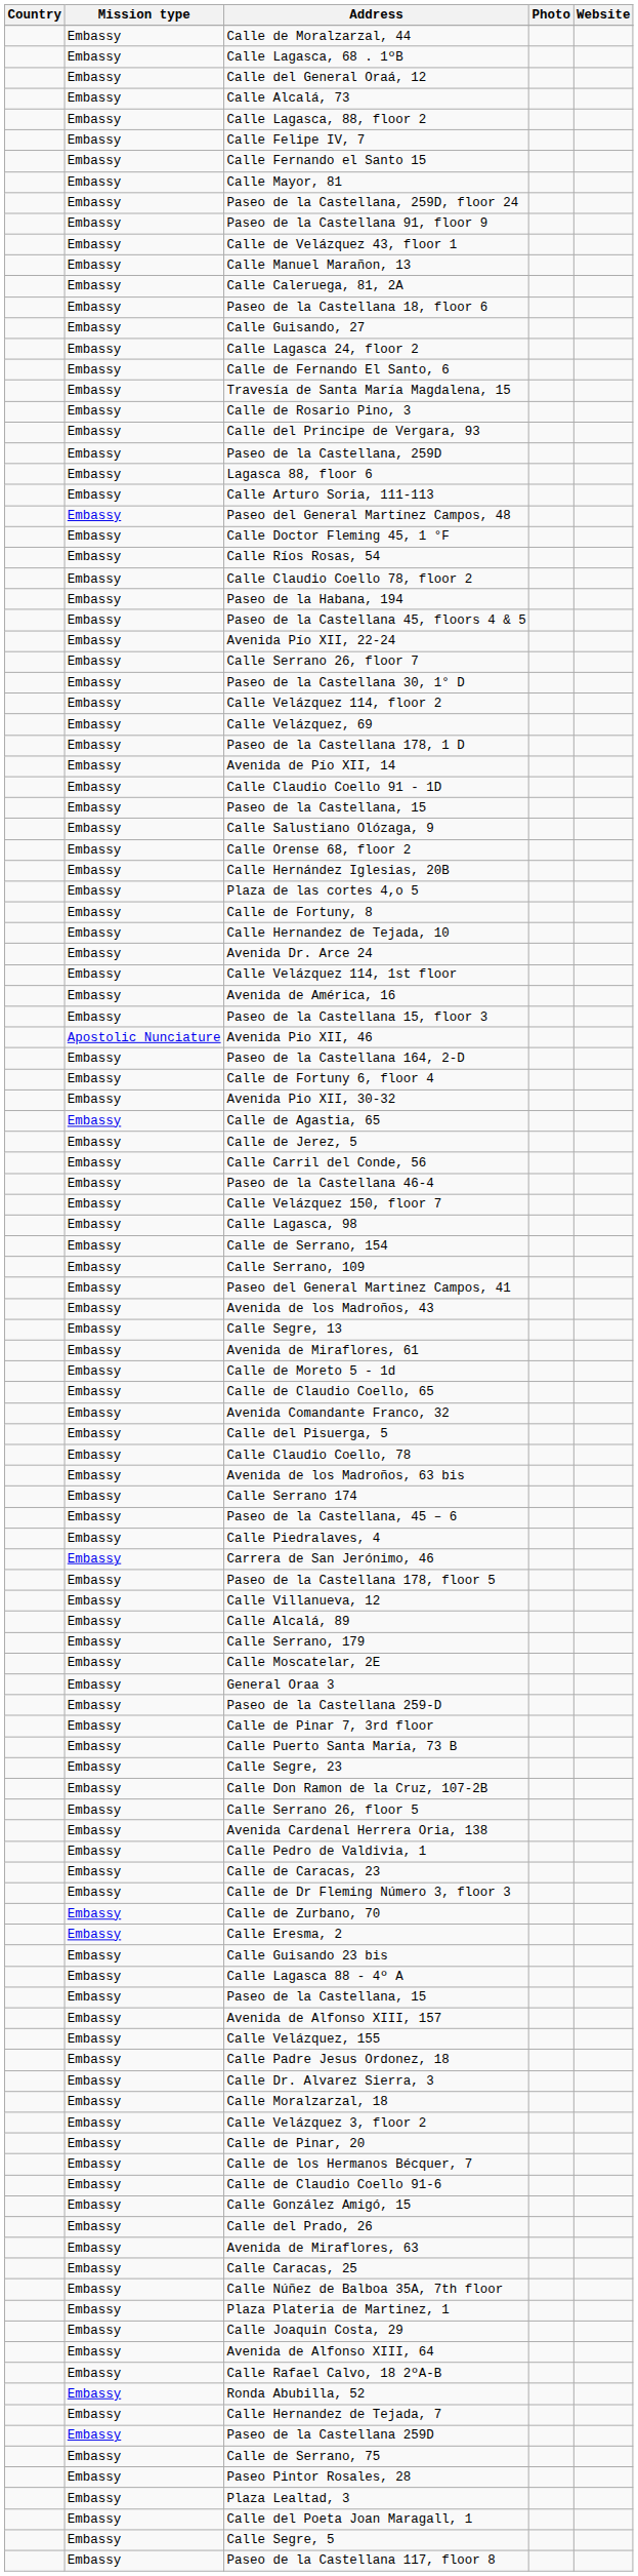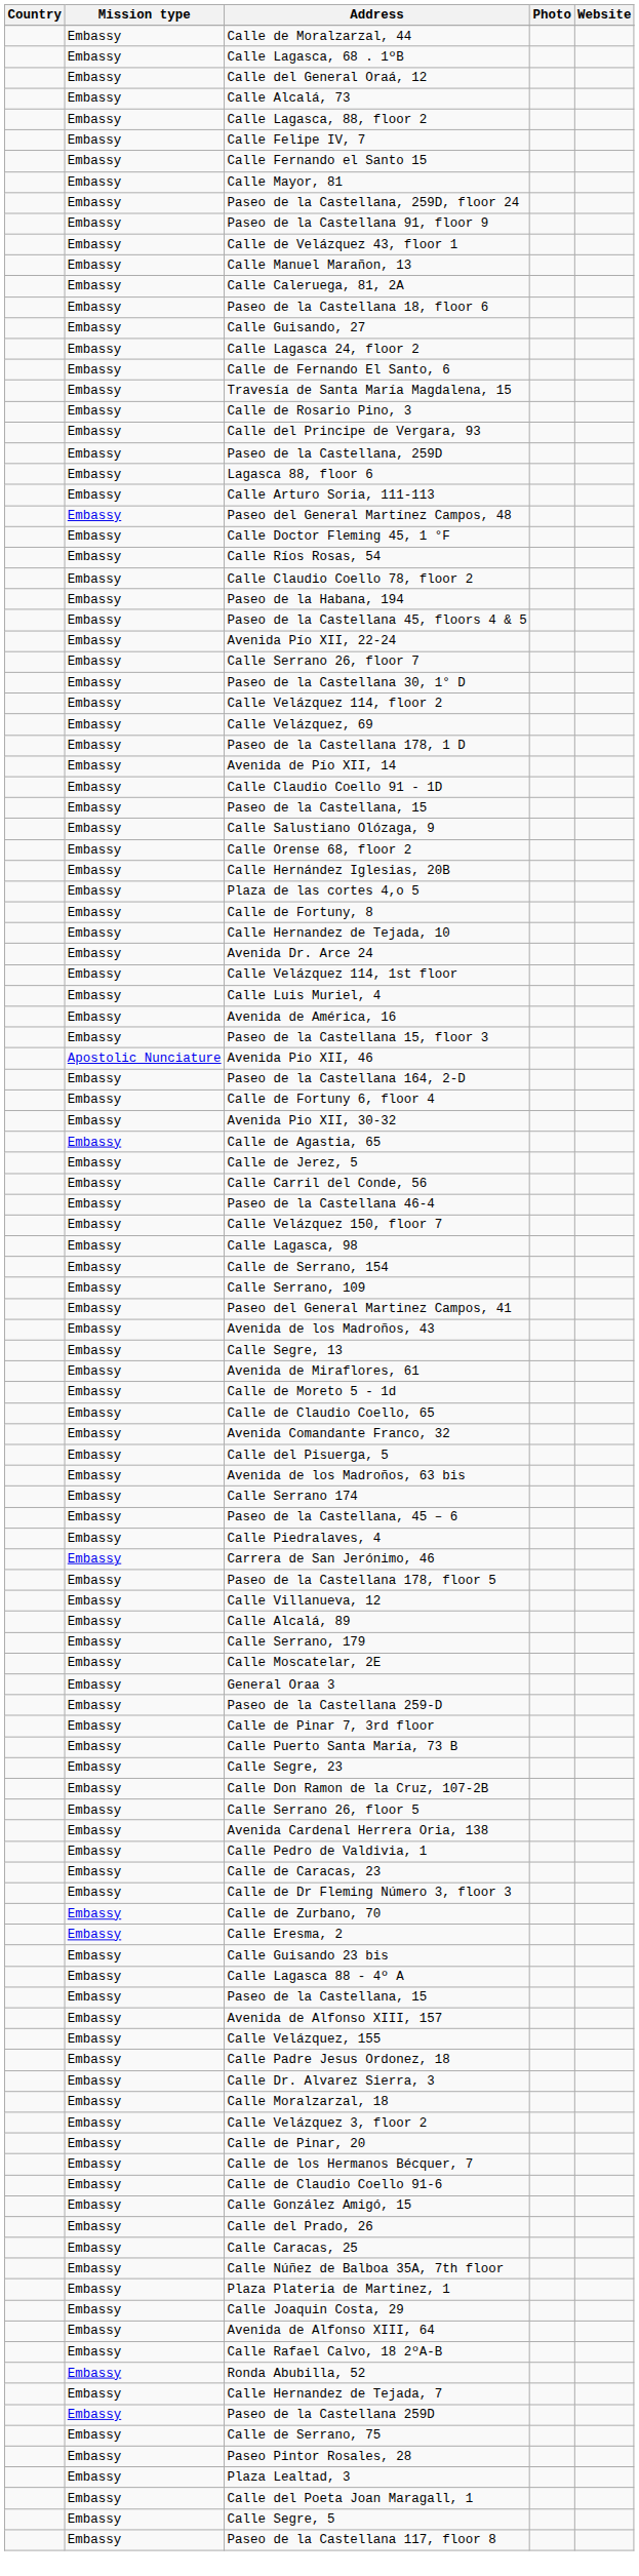 <table class="wikitable sortable">
 <tr valign="middle">
 <th>Country</th>
 <th>Mission type</th>
 <th>Address</th>
 <th>Photo</th>
 <th>Website</th>
 </tr>
 <tr style="font-weight:bold; background-color: #DDDDDD">
 </tr>
 <tr>
 <td></td>
 <td>Embassy</td>
 <td>Calle de Moralzarzal, 44</td>
 <td></td>
 <td></td>
 </tr>
 <tr>
 <td></td>
 <td>Embassy</td>
 <td>Calle Lagasca, 68 . 1ºB</td>
 <td></td>
 <td></td>
 </tr>
 <tr>
 <td></td>
 <td>Embassy</td>
 <td>Calle del General Oraá, 12</td>
 <td></td>
 <td></td>
 </tr>
 <tr>
 <td></td>
 <td>Embassy</td>
 <td>Calle Alcalá, 73</td>
 <td></td>
 <td></td>
 </tr>
 <tr>
 <td></td>
 <td>Embassy</td>
 <td>Calle Lagasca, 88, floor 2</td>
 <td></td>
 <td></td>
 </tr>
 <tr>
 <td></td>
 <td>Embassy</td>
 <td>Calle Felipe IV, 7</td>
 <td></td>
 <td></td>
 </tr>
 <tr>
 <td></td>
 <td>Embassy</td>
 <td>Calle Fernando el Santo 15</td>
 <td></td>
 <td></td>
 </tr>
 <tr>
 <td></td>
 <td>Embassy</td>
 <td>Calle Mayor, 81</td>
 <td></td>
 <td></td>
 </tr>
 <tr>
 <td></td>
 <td>Embassy</td>
 <td>Paseo de la Castellana, 259D, floor 24</td>
 <td></td>
 <td></td>
 </tr>
 <tr>
 <td></td>
 <td>Embassy</td>
 <td>Paseo de la Castellana 91, floor 9</td>
 <td></td>
 <td></td>
 </tr>
 <tr>
 <td></td>
 <td>Embassy</td>
 <td>Calle de Velázquez 43, floor 1</td>
 <td></td>
 <td></td>
 </tr>
 <tr>
 <td></td>
 <td>Embassy</td>
 <td>Calle Manuel Marañon, 13</td>
 <td></td>
 <td></td>
 </tr>
 <tr>
 <td></td>
 <td>Embassy</td>
 <td>Calle Caleruega, 81, 2A</td>
 <td></td>
 <td></td>
 </tr>
 <tr>
 <td></td>
 <td>Embassy</td>
 <td>Paseo de la Castellana 18, floor 6</td>
 <td></td>
 <td></td>
 </tr>
 <tr>
 <td></td>
 <td>Embassy</td>
 <td>Calle Guisando, 27</td>
 <td></td>
 <td></td>
 </tr>
 <tr>
 <td></td>
 <td>Embassy</td>
 <td>Calle Lagasca 24, floor 2</td>
 <td></td>
 <td></td>
 </tr>
 <tr>
 <td></td>
 <td>Embassy</td>
 <td>Calle de Fernando El Santo, 6</td>
 <td></td>
 <td></td>
 </tr>
 <tr>
 <td></td>
 <td>Embassy</td>
 <td>Travesía de Santa María Magdalena, 15</td>
 <td></td>
 <td></td>
 </tr>
 <tr>
 <td></td>
 <td>Embassy</td>
 <td>Calle de Rosario Pino, 3</td>
 <td></td>
 <td></td>
 </tr>
 <tr>
 <td></td>
 <td>Embassy</td>
 <td>Calle del Principe de Vergara, 93</td>
 <td></td>
 <td></td>
 </tr>
 <tr>
 <td></td>
 <td>Embassy</td>
 <td>Paseo de la Castellana, 259D</td>
 <td></td>
 <td></td>
 </tr>
 <tr>
 <td></td>
 <td>Embassy</td>
 <td>Lagasca 88, floor 6</td>
 <td></td>
 <td></td>
 </tr>
 <tr>
 <td></td>
 <td>Embassy</td>
 <td>Calle Arturo Soria, 111-113</td>
 <td></td>
 <td></td>
 </tr>
 <tr>
 <td></td>
 <td><a href='#'>Embassy</a></td>
 <td>Paseo del General Martínez Campos, 48</td>
 <td></td>
 <td></td>
 </tr>
 <tr>
 <td></td>
 <td>Embassy</td>
 <td>Calle Doctor Fleming 45, 1 °F</td>
 <td></td>
 <td></td>
 </tr>
 <tr>
 <td></td>
 <td>Embassy</td>
 <td>Calle Ríos Rosas, 54</td>
 <td></td>
 <td></td>
 </tr>
 <tr>
 <td></td>
 <td>Embassy</td>
 <td>Calle Claudio Coello 78, floor 2</td>
 <td></td>
 <td></td>
 </tr>
 <tr>
 <td></td>
 <td>Embassy</td>
 <td>Paseo de la Habana, 194</td>
 <td></td>
 <td></td>
 </tr>
 <tr>
 <td></td>
 <td>Embassy</td>
 <td>Paseo de la Castellana 45, floors 4 & 5</td>
 <td></td>
 <td></td>
 </tr>
 <tr>
 <td></td>
 <td>Embassy</td>
 <td>Avenida Pío XII, 22-24</td>
 <td></td>
 <td></td>
 </tr>
 <tr>
 <td></td>
 <td>Embassy</td>
 <td>Calle Serrano 26, floor 7</td>
 <td></td>
 <td></td>
 </tr>
 <tr>
 <td></td>
 <td>Embassy</td>
 <td>Paseo de la Castellana 30, 1° D</td>
 <td></td>
 <td></td>
 </tr>
 <tr>
 <td></td>
 <td>Embassy</td>
 <td>Calle Velázquez 114, floor 2</td>
 <td></td>
 <td></td>
 </tr>
 <tr>
 <td></td>
 <td>Embassy</td>
 <td>Calle Velázquez, 69</td>
 <td></td>
 <td></td>
 </tr>
 <tr>
 <td></td>
 <td>Embassy</td>
 <td>Paseo de la Castellana 178, 1 D</td>
 <td></td>
 <td></td>
 </tr>
 <tr>
 <td></td>
 <td>Embassy</td>
 <td>Avenida de Pío XII, 14</td>
 <td></td>
 <td></td>
 </tr>
 <tr>
 <td></td>
 <td>Embassy</td>
 <td>Calle Claudio Coello 91 - 1D</td>
 <td></td>
 <td></td>
 </tr>
 <tr>
 <td></td>
 <td>Embassy</td>
 <td>Paseo de la Castellana, 15</td>
 <td></td>
 <td></td>
 </tr>
 <tr>
 <td></td>
 <td>Embassy</td>
 <td>Calle Salustiano Olózaga, 9</td>
 <td></td>
 <td></td>
 </tr>
 <tr>
 <td></td>
 <td>Embassy</td>
 <td>Calle Orense 68, floor 2</td>
 <td></td>
 <td></td>
 </tr>
 <tr>
 <td></td>
 <td>Embassy</td>
 <td>Calle Hernández Iglesias, 20B</td>
 <td></td>
 <td></td>
 </tr>
 <tr>
 <td></td>
 <td>Embassy</td>
 <td>Plaza de las cortes 4,o 5</td>
 <td></td>
 <td></td>
 </tr>
 <tr>
 <td></td>
 <td>Embassy</td>
 <td>Calle de Fortuny, 8</td>
 <td></td>
 <td></td>
 </tr>
 <tr>
 <td></td>
 <td>Embassy</td>
 <td>Calle Hernandez de Tejada, 10</td>
 <td></td>
 <td></td>
 </tr>
 <tr>
 <td></td>
 <td>Embassy</td>
 <td>Avenida Dr. Arce 24</td>
 <td></td>
 <td></td>
 </tr>
 <tr>
 <td></td>
 <td>Embassy</td>
 <td>Calle Velázquez 114, 1st floor</td>
 <td></td>
 <td></td>
 </tr>
 <tr>
 <td></td>
 <td>Embassy</td>
+<td>Calle Luis Muriel, 4</td>
+<td></td>
+<td></td>
+</tr>
+<tr>
+<td></td>
+<td>Embassy</td>
 <td>Avenida de América, 16</td>
 <td></td>
 <td></td>
 </tr>
 <tr>
 <td></td>
 <td>Embassy</td>
 <td>Paseo de la Castellana 15, floor 3</td>
 <td></td>
 <td></td>
 </tr>
 <tr>
 <td></td>
 <td><a href='#'>Apostolic Nunciature</a></td>
 <td>Avenida Pio XII, 46</td>
 <td></td>
 <td></td>
 </tr>
 <tr>
 <td></td>
 <td>Embassy</td>
 <td>Paseo de la Castellana 164, 2-D</td>
 <td></td>
 <td></td>
 </tr>
 <tr>
 <td></td>
 <td>Embassy</td>
 <td>Calle de Fortuny 6, floor 4</td>
 <td></td>
 <td></td>
 </tr>
 <tr>
 <td></td>
 <td>Embassy</td>
 <td>Avenida Pio XII, 30-32</td>
 <td></td>
 <td></td>
 </tr>
 <tr>
 <td></td>
 <td><a href='#'>Embassy</a></td>
 <td>Calle de Agastia, 65</td>
 <td></td>
 <td></td>
 </tr>
 <tr>
 <td></td>
 <td>Embassy</td>
 <td>Calle de Jerez, 5</td>
 <td></td>
 <td></td>
 </tr>
 <tr>
 <td></td>
 <td>Embassy</td>
 <td>Calle Carril del Conde, 56</td>
 <td></td>
 <td></td>
 </tr>
 <tr>
 <td></td>
 <td>Embassy</td>
 <td>Paseo de la Castellana 46-4</td>
 <td></td>
 <td></td>
 </tr>
 <tr>
 <td></td>
 <td>Embassy</td>
 <td>Calle Velázquez 150, floor 7</td>
 <td></td>
 <td></td>
 </tr>
 <tr>
 <td></td>
 <td>Embassy</td>
 <td>Calle Lagasca, 98</td>
 <td></td>
 <td></td>
 </tr>
 <tr>
 <td></td>
 <td>Embassy</td>
 <td>Calle de Serrano, 154</td>
 <td></td>
 <td></td>
 </tr>
 <tr>
 <td></td>
 <td>Embassy</td>
 <td>Calle Serrano, 109</td>
 <td></td>
 <td></td>
 </tr>
 <tr>
 <td></td>
 <td>Embassy</td>
 <td>Paseo del General Martinez Campos, 41</td>
 <td></td>
 <td></td>
 </tr>
 <tr>
 <td></td>
 <td>Embassy</td>
 <td>Avenida de los Madroños, 43</td>
 <td></td>
 <td></td>
 </tr>
 <tr>
 <td></td>
 <td>Embassy</td>
 <td>Calle Segre, 13</td>
 <td></td>
 <td></td>
 </tr>
 <tr>
 <td></td>
 <td>Embassy</td>
 <td>Avenida de Miraflores, 61</td>
 <td></td>
 <td></td>
 </tr>
 <tr>
 <td></td>
 <td>Embassy</td>
 <td>Calle de Moreto 5 - 1d</td>
 <td></td>
 <td></td>
 </tr>
 <tr>
 <td></td>
 <td>Embassy</td>
 <td>Calle de Claudio Coello, 65</td>
 <td></td>
 <td></td>
 </tr>
 <tr>
 <td></td>
 <td>Embassy</td>
 <td>Avenida Comandante Franco, 32</td>
 <td></td>
 <td></td>
 </tr>
 <tr>
 <td></td>
 <td>Embassy</td>
 <td>Calle del Pisuerga, 5</td>
-<td></td>
-<td></td>
-</tr>
-<tr>
-<td></td>
-<td>Embassy</td>
-<td>Calle Claudio Coello, 78</td>
 <td></td>
 <td></td>
 </tr>
 <tr>
 <td></td>
 <td>Embassy</td>
 <td>Avenida de los Madroños, 63 bis</td>
 <td></td>
 <td></td>
 </tr>
 <tr>
 <td></td>
 <td>Embassy</td>
 <td>Calle Serrano 174</td>
 <td></td>
 <td></td>
 </tr>
 <tr>
 <td></td>
 <td>Embassy</td>
 <td>Paseo de la Castellana, 45 – 6</td>
 <td></td>
 <td></td>
 </tr>
 <tr>
 <td></td>
 <td>Embassy</td>
 <td>Calle Piedralaves, 4</td>
 <td></td>
 <td></td>
 </tr>
 <tr>
 <td></td>
 <td><a href='#'>Embassy</a></td>
 <td>Carrera de San Jerónimo, 46</td>
 <td></td>
 <td></td>
 </tr>
 <tr>
 <td></td>
 <td>Embassy</td>
 <td>Paseo de la Castellana 178, floor 5</td>
 <td></td>
 <td></td>
 </tr>
 <tr>
 <td></td>
 <td>Embassy</td>
 <td>Calle Villanueva, 12</td>
 <td></td>
 <td></td>
 </tr>
 <tr>
 <td></td>
 <td>Embassy</td>
 <td>Calle Alcalá, 89</td>
 <td></td>
 <td></td>
 </tr>
 <tr>
 <td></td>
 <td>Embassy</td>
 <td>Calle Serrano, 179</td>
 <td></td>
 <td></td>
 </tr>
 <tr>
 <td></td>
 <td>Embassy</td>
 <td>Calle Moscatelar, 2E</td>
 <td></td>
 <td></td>
 </tr>
 <tr>
 <td></td>
 <td>Embassy</td>
 <td>General Oraa 3</td>
 <td></td>
 <td></td>
 </tr>
 <tr>
 <td></td>
 <td>Embassy</td>
 <td>Paseo de la Castellana 259-D</td>
 <td></td>
 <td></td>
 </tr>
 <tr>
 <td></td>
 <td>Embassy</td>
 <td>Calle de Pinar 7, 3rd floor</td>
 <td></td>
 <td></td>
 </tr>
 <tr>
 <td></td>
 <td>Embassy</td>
 <td>Calle Puerto Santa María, 73 B</td>
 <td></td>
 <td></td>
 </tr>
 <tr>
 <td></td>
 <td>Embassy</td>
 <td>Calle Segre, 23</td>
 <td></td>
 <td></td>
 </tr>
 <tr>
 <td></td>
 <td>Embassy</td>
 <td>Calle Don Ramon de la Cruz, 107-2B</td>
 <td></td>
 <td></td>
 </tr>
 <tr>
 <td></td>
 <td>Embassy</td>
 <td>Calle Serrano 26, floor 5</td>
 <td></td>
 <td></td>
 </tr>
 <tr>
 <td></td>
 <td>Embassy</td>
 <td>Avenida Cardenal Herrera Oria, 138</td>
 <td></td>
 <td></td>
 </tr>
 <tr>
 <td></td>
 <td>Embassy</td>
 <td>Calle Pedro de Valdivia, 1</td>
 <td></td>
 <td></td>
 </tr>
 <tr>
 <td></td>
 <td>Embassy</td>
 <td>Calle de Caracas, 23</td>
 <td></td>
 <td></td>
 </tr>
 <tr>
 <td></td>
 <td>Embassy</td>
 <td>Calle de Dr Fleming Número 3, floor 3</td>
 <td></td>
 <td></td>
 </tr>
 <tr>
 <td></td>
 <td><a href='#'>Embassy</a></td>
 <td>Calle de Zurbano, 70</td>
 <td></td>
 <td></td>
 </tr>
 <tr>
 <td></td>
 <td><a href='#'>Embassy</a></td>
 <td>Calle Eresma, 2</td>
 <td></td>
 <td></td>
 </tr>
 <tr>
 <td></td>
 <td>Embassy</td>
 <td>Calle Guisando 23 bis</td>
 <td></td>
 <td></td>
 </tr>
 <tr>
 <td></td>
 <td>Embassy</td>
 <td>Calle Lagasca 88 - 4º A</td>
 <td></td>
 <td></td>
 </tr>
 <tr>
 <td></td>
 <td>Embassy</td>
 <td>Paseo de la Castellana, 15</td>
 <td></td>
 <td></td>
 </tr>
 <tr>
 <td></td>
 <td>Embassy</td>
 <td>Avenida de Alfonso XIII, 157</td>
 <td></td>
 <td></td>
 </tr>
 <tr>
 <td></td>
 <td>Embassy</td>
 <td>Calle Velázquez, 155</td>
 <td></td>
 <td></td>
 </tr>
 <tr>
 <td></td>
 <td>Embassy</td>
 <td>Calle Padre Jesus Ordonez, 18</td>
 <td></td>
 <td></td>
 </tr>
 <tr>
 <td></td>
 <td>Embassy</td>
 <td>Calle Dr. Alvarez Sierra, 3</td>
 <td></td>
 <td></td>
 </tr>
 <tr>
 <td></td>
 <td>Embassy</td>
 <td>Calle Moralzarzal, 18</td>
 <td></td>
 <td></td>
 </tr>
 <tr>
 <td></td>
 <td>Embassy</td>
 <td>Calle Velázquez 3, floor 2</td>
 <td></td>
 <td></td>
 </tr>
 <tr>
 <td></td>
 <td>Embassy</td>
 <td>Calle de Pinar, 20</td>
 <td></td>
 <td></td>
 </tr>
 <tr>
 <td></td>
 <td>Embassy</td>
 <td>Calle de los Hermanos Bécquer, 7</td>
 <td></td>
 <td></td>
 </tr>
 <tr>
 <td></td>
 <td>Embassy</td>
 <td>Calle de Claudio Coello 91-6</td>
 <td></td>
 <td></td>
 </tr>
 <tr>
 <td></td>
 <td>Embassy</td>
 <td>Calle González Amigó, 15</td>
 <td></td>
 <td></td>
 </tr>
 <tr>
 <td></td>
 <td>Embassy</td>
 <td>Calle del Prado, 26</td>
 <td></td>
 <td></td>
 </tr>
 <tr>
 <td></td>
 <td>Embassy</td>
-<td>Avenida de Miraflores, 63</td>
-<td></td>
-<td></td>
-</tr>
-<tr>
-<td></td>
-<td>Embassy</td>
 <td>Calle Caracas, 25</td>
 <td></td>
 <td></td>
 </tr>
 <tr>
 <td></td>
 <td>Embassy</td>
 <td>Calle Núñez de Balboa 35A, 7th floor</td>
 <td></td>
 <td></td>
 </tr>
 <tr>
 <td></td>
 <td>Embassy</td>
 <td>Plaza Plateria de Martinez,  1</td>
 <td></td>
 <td></td>
 </tr>
 <tr>
 <td></td>
 <td>Embassy</td>
 <td>Calle Joaquin Costa, 29</td>
 <td></td>
 <td></td>
 </tr>
 <tr>
 <td></td>
 <td>Embassy</td>
 <td>Avenida de Alfonso XIII, 64</td>
 <td></td>
 <td></td>
 </tr>
 <tr>
 <td></td>
 <td>Embassy</td>
 <td>Calle Rafael Calvo, 18 2ºA-B</td>
 <td></td>
 <td></td>
 </tr>
 <tr>
 <td></td>
 <td><a href='#'>Embassy</a></td>
 <td>Ronda Abubilla, 52</td>
 <td></td>
 <td></td>
 </tr>
 <tr>
 <td></td>
 <td>Embassy</td>
 <td>Calle Hernandez de Tejada, 7</td>
 <td></td>
 <td></td>
 </tr>
 <tr>
 <td></td>
 <td><a href='#'>Embassy</a></td>
 <td>Paseo de la Castellana 259D</td>
 <td></td>
 <td></td>
 </tr>
 <tr>
 <td></td>
 <td>Embassy</td>
 <td>Calle de Serrano, 75</td>
 <td></td>
 <td></td>
 </tr>
 <tr>
 <td></td>
 <td>Embassy</td>
 <td>Paseo Pintor Rosales,  28</td>
 <td></td>
 <td></td>
 </tr>
 <tr>
 <td></td>
 <td>Embassy</td>
 <td>Plaza Lealtad,  3</td>
 <td></td>
 <td></td>
 </tr>
 <tr>
 <td></td>
 <td>Embassy</td>
 <td>Calle del Poeta Joan Maragall, 1</td>
 <td></td>
 <td></td>
 </tr>
 <tr>
 <td></td>
 <td>Embassy</td>
 <td>Calle Segre, 5</td>
 <td></td>
 <td></td>
 </tr>
 <tr>
 <td></td>
 <td>Embassy</td>
 <td>Paseo de la Castellana 117, floor 8</td>
 <td></td>
 <td></td>
 </tr>
 </table>
